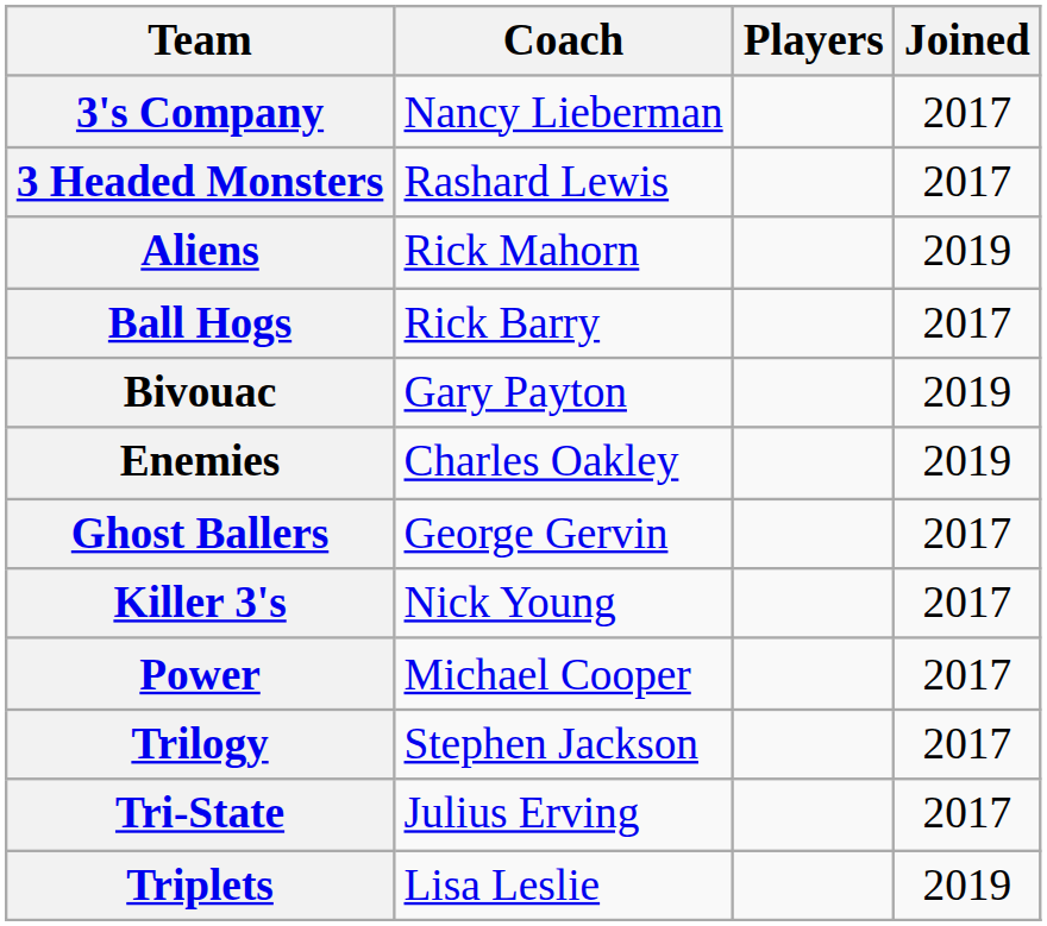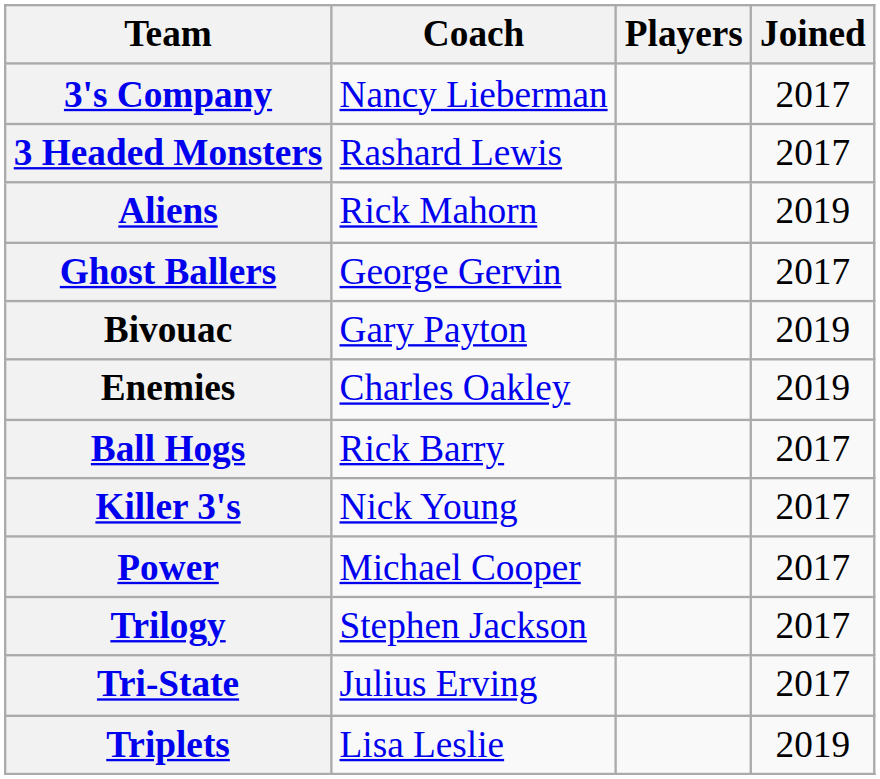 <table class="wikitable sortable plainrowheaders" text-align:left">
 <tr>
 <th scope="col">Team</th>
 <th scope="col">Coach</th>
 <th scope="col">Players</th>
 <th scope="col">Joined</th>
 </tr>
 <tr>
 <th scope="row"><a href='#'>3's Company</a></th>
 <td><a href='#'>Nancy Lieberman</a></td>
 <td></td>
 <td style="text-align:center;">2017</td>
 </tr>
 <tr>
 <th scope="row"><a href='#'>3 Headed Monsters</a></th>
 <td><a href='#'>Rashard Lewis</a></td>
 <td></td>
 <td style="text-align:center;">2017</td>
 </tr>
 <tr>
 <th scope="row"><a href='#'>Aliens</a></th>
 <td><a href='#'>Rick Mahorn</a></td>
 <td></td>
 <td style="text-align:center;">2019</td>
 </tr>
 <tr>
-<th scope="row"><a href='#'>Ball Hogs</a></th>
-<td><a href='#'>Rick Barry</a></td>
+<th scope="row"><a href='#'>Ghost Ballers</a></th>
+<td><a href='#'>George Gervin</a></td>
 <td></td>
 <td style="text-align:center;">2017</td>
 </tr>
 <tr>
 <th scope="row">Bivouac</th>
 <td><a href='#'>Gary Payton</a></td>
 <td></td>
 <td style="text-align:center;">2019</td>
 </tr>
 <tr>
 <th scope="row">Enemies</th>
 <td><a href='#'>Charles Oakley</a></td>
 <td></td>
 <td style="text-align:center;">2019</td>
 </tr>
 <tr>
-<th scope="row"><a href='#'>Ghost Ballers</a></th>
-<td><a href='#'>George Gervin</a></td>
+<th scope="row"><a href='#'>Ball Hogs</a></th>
+<td><a href='#'>Rick Barry</a></td>
 <td></td>
 <td style="text-align:center;">2017</td>
 </tr>
 <tr>
 <th scope="row"><a href='#'>Killer 3's</a></th>
 <td><a href='#'>Nick Young</a></td>
 <td></td>
 <td style="text-align:center;">2017</td>
 </tr>
 <tr>
 <th scope="row"><a href='#'>Power</a></th>
 <td><a href='#'>Michael Cooper</a></td>
 <td></td>
 <td style="text-align:center;">2017</td>
 </tr>
 <tr>
 <th scope="row"><a href='#'>Trilogy</a></th>
 <td><a href='#'>Stephen Jackson</a></td>
 <td></td>
 <td style="text-align:center;">2017</td>
 </tr>
 <tr>
 <th scope="row"><a href='#'>Tri-State</a></th>
 <td><a href='#'>Julius Erving</a></td>
 <td></td>
 <td style="text-align:center;">2017</td>
 </tr>
 <tr>
 <th scope="row"><a href='#'>Triplets</a></th>
 <td><a href='#'>Lisa Leslie</a></td>
 <td></td>
 <td style="text-align:center;">2019</td>
 </tr>
 <tr>
 </tr>
 </table>
